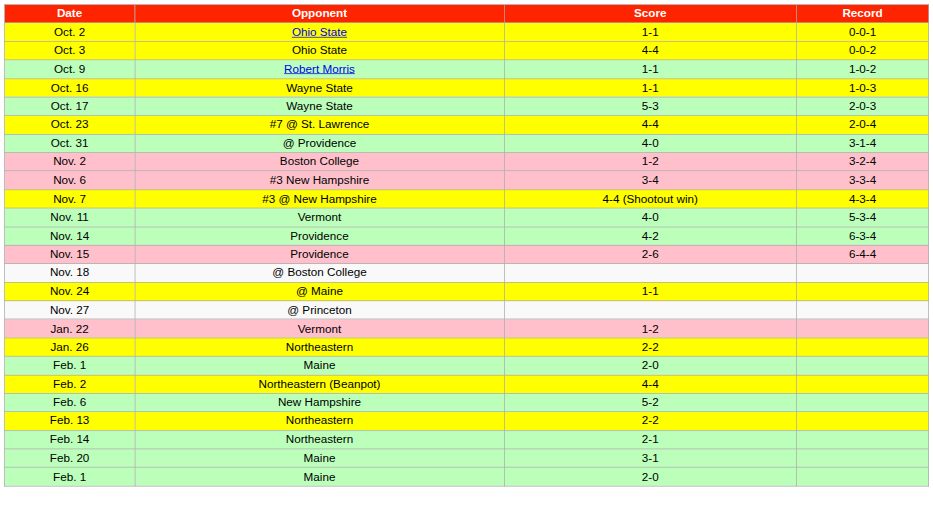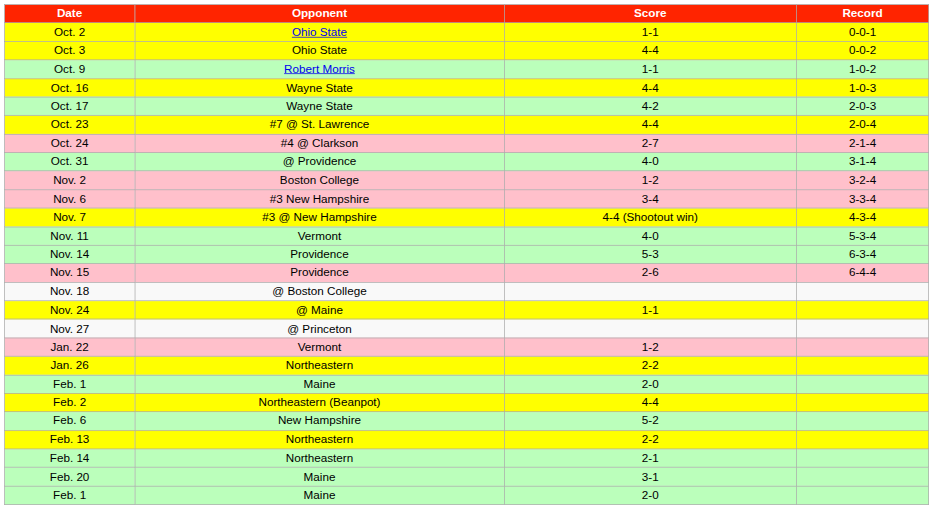 <table class="wikitable" style="width:80%;">
 <tr style="text-align:center; background:#ff2400; color:#fff;">
 <td><strong>Date</strong></td>
 <td><strong>Opponent</strong></td>
 <td><strong>Score</strong></td>
 <td><strong>Record</strong></td>
 </tr>
 <tr style="text-align:center; background:yellow;">
 <td>Oct. 2</td>
 <td><a href='#'>Ohio State</a></td>
 <td>1-1</td>
 <td>0-0-1</td>
 </tr>
 <tr style="text-align:center; background:yellow;">
 <td>Oct. 3</td>
 <td>Ohio State</td>
 <td>4-4</td>
 <td>0-0-2</td>
 </tr>
 <tr style="text-align:center; background:#bfb;">
 <td>Oct. 9</td>
 <td><a href='#'>Robert Morris</a></td>
 <td>1-1</td>
 <td>1-0-2</td>
 </tr>
 <tr style="text-align:center; background:yellow;">
 <td>Oct. 16</td>
 <td>Wayne State</td>
-<td>1-1</td>
+<td>4-4</td>
 <td>1-0-3</td>
 </tr>
 <tr style="text-align:center; background:#bfb;">
 <td>Oct. 17</td>
 <td>Wayne State</td>
-<td>5-3</td>
+<td>4-2</td>
 <td>2-0-3</td>
 </tr>
 <tr style="text-align:center; background:yellow;">
 <td>Oct. 23</td>
 <td>#7 @ St. Lawrence</td>
 <td>4-4</td>
 <td>2-0-4</td>
+</tr>
+<tr style="text-align:center; background:pink;">
+<td>Oct. 24</td>
+<td>#4 @ Clarkson</td>
+<td>2-7</td>
+<td>2-1-4</td>
 </tr>
 <tr style="text-align:center; background:#bfb;">
 <td>Oct. 31</td>
 <td>@ Providence</td>
 <td>4-0</td>
 <td>3-1-4</td>
 </tr>
 <tr style="text-align:center; background:pink;">
 <td>Nov. 2</td>
 <td>Boston College</td>
 <td>1-2</td>
 <td>3-2-4</td>
 </tr>
 <tr style="text-align:center; background:pink;">
 <td>Nov. 6</td>
 <td>#3 New Hampshire</td>
 <td>3-4</td>
 <td>3-3-4</td>
 </tr>
 <tr style="text-align:center; background:yellow;">
 <td>Nov. 7</td>
 <td>#3 @ New Hampshire</td>
 <td>4-4 (Shootout win)</td>
 <td>4-3-4</td>
 </tr>
 <tr style="text-align:center; background:#bfb;">
 <td>Nov. 11</td>
 <td>Vermont</td>
 <td>4-0</td>
 <td>5-3-4</td>
 </tr>
 <tr style="text-align:center; background:#bfb;">
 <td>Nov. 14</td>
 <td>Providence</td>
-<td>4-2</td>
+<td>5-3</td>
 <td>6-3-4</td>
 </tr>
 <tr style="text-align:center; background:pink;">
 <td>Nov. 15</td>
 <td>Providence</td>
 <td>2-6</td>
 <td>6-4-4</td>
 </tr>
 <tr style="text-align:center;" bgcolor="">
 <td>Nov. 18</td>
 <td>@ Boston College</td>
 <td></td>
 <td></td>
 </tr>
 <tr style="text-align:center; background:yellow;">
 <td>Nov. 24</td>
 <td>@ Maine</td>
 <td>1-1</td>
 <td></td>
 </tr>
 <tr style="text-align:center;" bgcolor="">
 <td>Nov. 27</td>
 <td>@ Princeton</td>
 <td></td>
 <td></td>
 </tr>
 <tr style="text-align:center; background:pink;">
 <td>Jan. 22</td>
 <td>Vermont</td>
 <td>1-2</td>
 <td></td>
 </tr>
 <tr style="text-align:center; background:yellow;">
 <td>Jan. 26</td>
 <td>Northeastern</td>
 <td>2-2</td>
 <td></td>
 </tr>
 <tr style="text-align:center; background:#bfb;">
 <td>Feb. 1</td>
 <td>Maine</td>
 <td>2-0</td>
 <td></td>
 </tr>
 <tr style="text-align:center; background:yellow;">
 <td>Feb. 2</td>
 <td>Northeastern (Beanpot)</td>
 <td>4-4</td>
 <td></td>
 </tr>
 <tr style="text-align:center; background:#bfb;">
 <td>Feb. 6</td>
 <td>New Hampshire</td>
 <td>5-2</td>
 <td></td>
 </tr>
 <tr style="text-align:center; background:yellow;">
 <td>Feb. 13</td>
 <td>Northeastern</td>
 <td>2-2</td>
 <td></td>
 </tr>
 <tr style="text-align:center; background:#bfb;">
 <td>Feb. 14</td>
 <td>Northeastern</td>
 <td>2-1</td>
 <td></td>
 </tr>
 <tr style="text-align:center; background:#bfb;">
 <td>Feb. 20</td>
 <td>Maine</td>
 <td>3-1</td>
 <td></td>
 </tr>
 <tr style="text-align:center; background:#bfb;">
 <td>Feb. 1</td>
 <td>Maine</td>
 <td>2-0</td>
 <td></td>
 </tr>
 </table>
